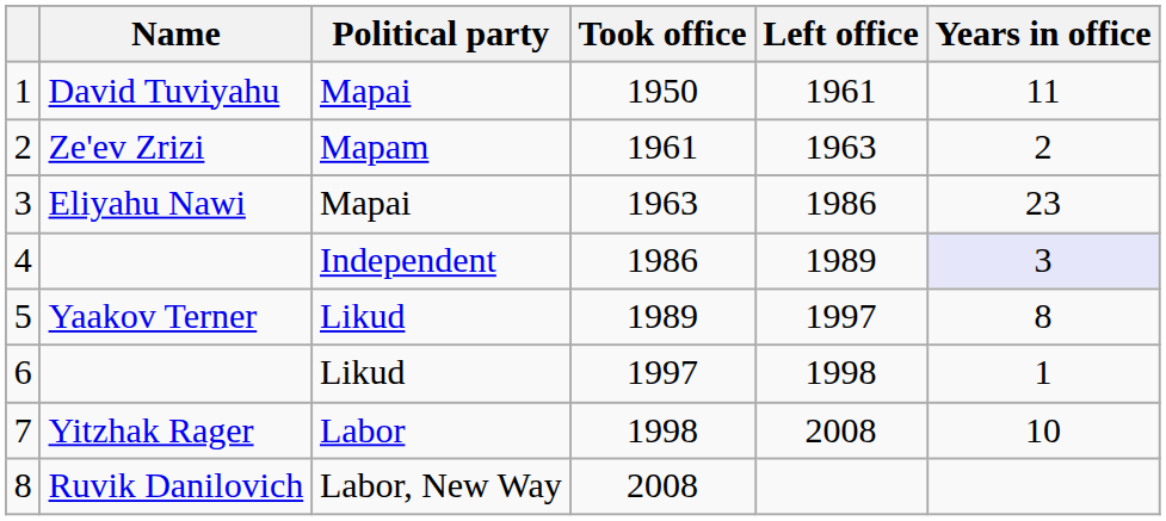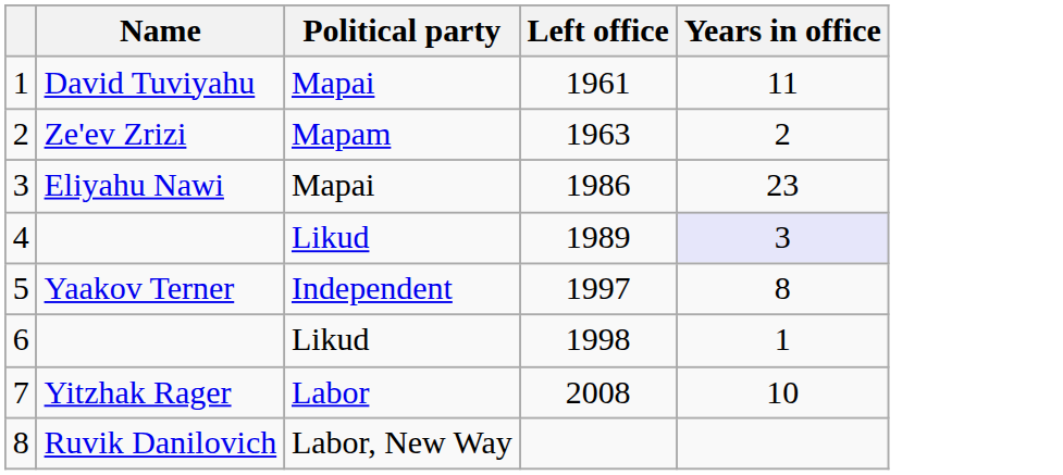 <table class="sortable wikitable">
 <tr>
 <th></th>
 <th>Name</th>
 <th>Political party</th>
-<th>Took office</th>
 <th>Left office</th>
 <th>Years in office</th>
 </tr>
 <tr>
 <td>1</td>
 <td><a href='#'>David Tuviyahu</a></td>
 <td><a href='#'>Mapai</a></td>
-<td align=center>1950</td>
 <td align=center>1961</td>
 <td align=center>11</td>
 </tr>
 <tr>
 <td>2</td>
 <td><a href='#'>Ze'ev Zrizi</a></td>
 <td><a href='#'>Mapam</a></td>
-<td align=center>1961</td>
 <td align=center>1963</td>
 <td align=center>2</td>
 </tr>
 <tr>
 <td>3</td>
 <td><a href='#'>Eliyahu Nawi</a></td>
 <td>Mapai</td>
-<td align=center>1963</td>
 <td align=center>1986</td>
 <td align=center>23</td>
 </tr>
 <tr>
 <td>4</td>
 <td></td>
-<td><a href='#'>Independent</a></td>
-<td align=center>1986</td>
+<td><a href='#'>Likud</a></td>
 <td align=center>1989</td>
 <td align=center style="background: lavender;">3</td>
 </tr>
 <tr>
 <td>5</td>
 <td><a href='#'>Yaakov Terner</a></td>
-<td><a href='#'>Likud</a></td>
-<td align=center>1989</td>
+<td><a href='#'>Independent</a></td>
 <td align=center>1997</td>
 <td align=center>8</td>
 </tr>
 <tr>
 <td>6</td>
 <td></td>
 <td>Likud</td>
-<td align=center>1997</td>
 <td align=center>1998</td>
 <td align=center>1</td>
 </tr>
 <tr>
 <td>7</td>
 <td><a href='#'>Yitzhak Rager</a></td>
 <td><a href='#'>Labor</a></td>
-<td align=center>1998</td>
 <td align=center>2008</td>
 <td align=center>10</td>
 </tr>
 <tr>
 <td>8</td>
 <td><a href='#'>Ruvik Danilovich</a></td>
 <td>Labor, New Way</td>
-<td align=center>2008</td>
 <td align=center></td>
 <td align=center></td>
 </tr>
 </table>
